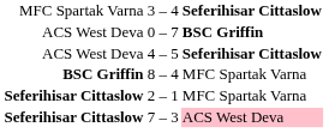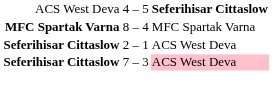 <table>
 <tr>
 <th width=auto></th>
 <td></td>
-</tr>
-<tr>
-<td align=right>MFC Spartak Varna </td>
-<td align=center>3 – 4</td>
-<td align=left> <strong>Seferihisar Cittaslow</strong></td>
-</tr>
-<tr>
-<td align=right>ACS West Deva </td>
-<td align=center>0 – 7</td>
-<td align=left> <strong>BSC Griffin</strong></td>
 </tr>
 <tr>
 <td align=right>ACS West Deva </td>
 <td align=center>4 – 5</td>
 <td align=left> <strong>Seferihisar Cittaslow</strong></td>
 </tr>
 <tr>
-<td align=right><strong>BSC Griffin</strong> </td>
+<td align=right><strong>MFC Spartak Varna</strong> </td>
 <td align=center>8 – 4</td>
 <td align=left> MFC Spartak Varna</td>
 </tr>
 <tr>
 <td align=right><strong>Seferihisar Cittaslow</strong> </td>
 <td align=center>2 – 1</td>
-<td align=left> MFC Spartak Varna</td>
+<td align=left> ACS West Deva</td>
 </tr>
 <tr>
 <td align=right><strong>Seferihisar Cittaslow</strong> </td>
 <td align=center>7 – 3</td>
 <td align=left style="background: pink;"> ACS West Deva</td>
 </tr>
 </table>
